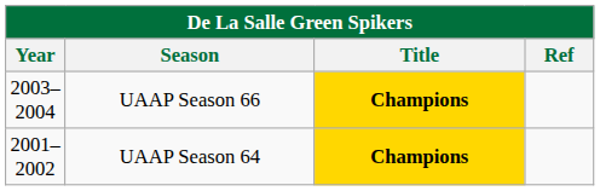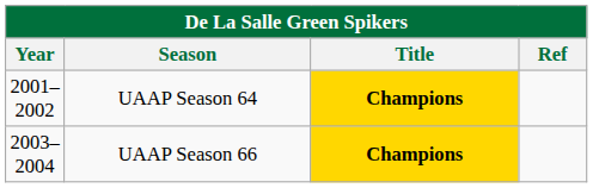 <table class="wikitable sortable" style="font-size:95%; text-align:left;">
 <tr>
 <th colspan="4" style= "background: #00703c; color: white; text-align: center"><strong>De La Salle Green Spikers</strong></th>
 </tr>
 <tr style="background: ffffff; color: #00703c">
 <th style= "align=center; width:1em;">Year</th>
 <th style= "align=center;width:12em;">Season</th>
 <th style= "align=center; width:10em;">Title</th>
 <th style= "align=center; width:3em;">Ref</th>
 </tr>
 <tr align=center>
+<td>2001–2002</td>
+<td>UAAP Season 64</td>
+<td style="background:gold;"><strong>Champions</strong></td>
+<td></td>
+</tr>
+<tr align=center>
 <td>2003–2004</td>
 <td>UAAP Season 66</td>
 <td style="background:gold;"><strong>Champions</strong></td>
 <td></td>
 </tr>
-<tr align=center>
-<td>2001–2002</td>
-<td>UAAP Season 64</td>
-<td style="background:gold;"><strong>Champions</strong></td>
-<td></td>
-</tr>
 </table>
